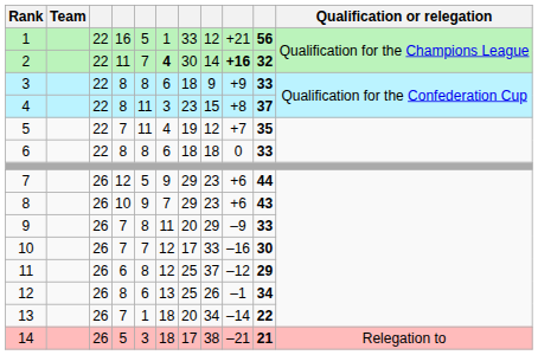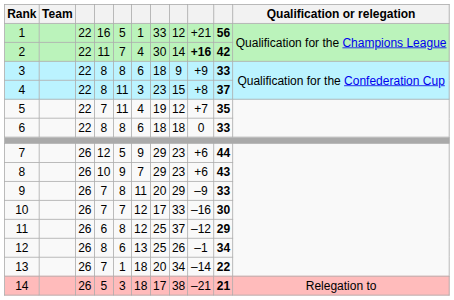 <table class="wikitable" style="font-size: 95%;">
 <tr bgcolor="#CCCCCC" align="center">
 <th scope="col">Rank</th>
 <th scope="col">Team</th>
 <th scope="col"></th>
 <th scope="col"></th>
 <th scope="col"></th>
 <th scope="col"></th>
 <th scope="col"></th>
 <th scope="col"></th>
 <th scope="col"></th>
 <th scope="col"></th>
 <th scope="col">Qualification or relegation</th>
 </tr>
 <tr bgcolor="#BBF3BB">
 <td align=center>1</td>
 <td></td>
 <td align=center>22</td>
 <td align=center>16</td>
 <td align=center>5</td>
 <td align=center>1</td>
 <td align=center>33</td>
 <td align=center>12</td>
 <td align=center>+21</td>
 <td align=center><strong>56</strong></td>
 <td rowspan=2 align="center">Qualification for the <a href='#'>Champions League</a></td>
 </tr>
 <tr bgcolor="#BBF3BB">
 <td align=center>2</td>
 <td></td>
 <td align=center>22</td>
 <td align=center>11</td>
 <td align=center>7</td>
-<td align=center><strong>4</strong></td>
+<td align=center>4</td>
 <td align=center>30</td>
 <td align=center>14</td>
 <td align=center><strong>+16</strong></td>
-<td align=center><strong>32</strong></td>
+<td align=center><strong>42</strong></td>
 </tr>
 <tr bgcolor="#BBF3FF">
 <td align=center>3</td>
 <td></td>
 <td align=center>22</td>
 <td align=center>8</td>
 <td align=center>8</td>
 <td align=center>6</td>
 <td align=center>18</td>
 <td align=center>9</td>
 <td align=center>+9</td>
 <td align=center><strong>33</strong></td>
 <td rowspan=2 align=center>Qualification for the <a href='#'>Confederation Cup</a></td>
 </tr>
 <tr bgcolor="#BBF3FF">
 <td align=center>4</td>
 <td></td>
 <td align=center>22</td>
 <td align=center>8</td>
 <td align=center>11</td>
 <td align=center>3</td>
 <td align=center>23</td>
 <td align=center>15</td>
 <td align=center>+8</td>
 <td align=center><strong>37</strong></td>
 </tr>
 <tr>
 <td align=center>5</td>
 <td></td>
 <td align=center>22</td>
 <td align=center>7</td>
 <td align=center>11</td>
 <td align=center>4</td>
 <td align=center>19</td>
 <td align=center>12</td>
 <td align=center>+7</td>
 <td align=center><strong>35</strong></td>
 </tr>
 <tr>
 <td align=center>6</td>
 <td></td>
 <td align=center>22</td>
 <td align=center>8</td>
 <td align=center>8</td>
 <td align=center>6</td>
 <td align=center>18</td>
 <td align=center>18</td>
 <td align=center>0</td>
 <td align=center><strong>33</strong></td>
 </tr>
 <tr style="background-color:#AAAAAA; line-height:3pt;">
 <td colspan=11></td>
 </tr>
 <tr>
 <td align=center>7</td>
 <td></td>
 <td align=center>26</td>
 <td align=center>12</td>
 <td align=center>5</td>
 <td align=center>9</td>
 <td align=center>29</td>
 <td align=center>23</td>
 <td align=center>+6</td>
 <td align=center><strong>44</strong></td>
 </tr>
 <tr>
 <td align=center>8</td>
 <td></td>
 <td align=center>26</td>
 <td align=center>10</td>
 <td align=center>9</td>
 <td align=center>7</td>
 <td align=center>29</td>
 <td align=center>23</td>
 <td align=center>+6</td>
 <td align=center><strong>43</strong></td>
 </tr>
 <tr>
 <td align=center>9</td>
 <td></td>
 <td align=center>26</td>
 <td align=center>7</td>
 <td align=center>8</td>
 <td align=center>11</td>
 <td align=center>20</td>
 <td align=center>29</td>
 <td align=center>–9</td>
 <td align=center><strong>33</strong></td>
 </tr>
 <tr>
 <td align=center>10</td>
 <td></td>
 <td align=center>26</td>
 <td align=center>7</td>
 <td align=center>7</td>
 <td align=center>12</td>
 <td align=center>17</td>
 <td align=center>33</td>
 <td align=center>–16</td>
 <td align=center><strong>30</strong></td>
 </tr>
 <tr>
 <td align=center>11</td>
 <td></td>
 <td align=center>26</td>
 <td align=center>6</td>
 <td align=center>8</td>
 <td align=center>12</td>
 <td align=center>25</td>
 <td align=center>37</td>
 <td align=center>–12</td>
 <td align=center><strong>29</strong></td>
 </tr>
 <tr>
 <td align=center>12</td>
 <td></td>
 <td align=center>26</td>
 <td align=center>8</td>
 <td align=center>6</td>
 <td align=center>13</td>
 <td align=center>25</td>
 <td align=center>26</td>
 <td align=center>–1</td>
 <td align=center><strong>34</strong></td>
 </tr>
 <tr>
 <td align=center>13</td>
 <td></td>
 <td align=center>26</td>
 <td align=center>7</td>
 <td align=center>1</td>
 <td align=center>18</td>
 <td align=center>20</td>
 <td align=center>34</td>
 <td align=center>–14</td>
 <td align=center><strong>22</strong></td>
 </tr>
 <tr bgcolor="#FFBBBB">
 <td align=center>14</td>
 <td></td>
 <td align=center>26</td>
 <td align=center>5</td>
 <td align=center>3</td>
 <td align=center>18</td>
 <td align=center>17</td>
 <td align=center>38</td>
 <td align=center>–21</td>
 <td align=center><strong>21</strong></td>
 <td align="center">Relegation to </td>
 </tr>
 </table>
